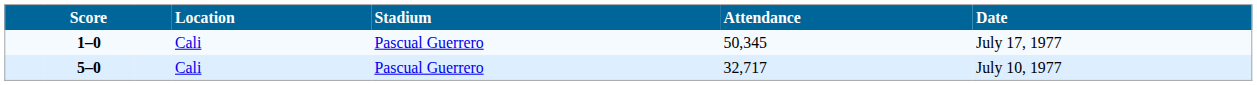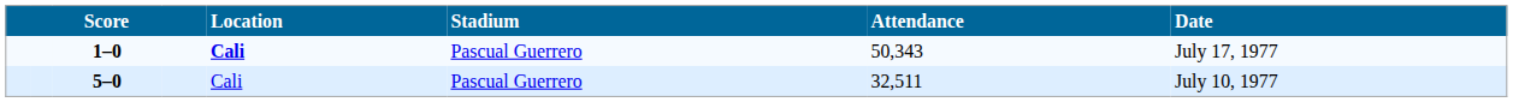 <table align=center cellpadding="3" cellspacing="0" style="background: #f9f9f9; border: 1px #aaa solid; border-collapse: collapse; font-size: 95%;" width=95%>
 <tr bgcolor=#006699 style="color:white;">
 <th colspan=5>Score</th>
 <td><strong>Location</strong></td>
 <td><strong>Stadium</strong></td>
 <td><strong>Attendance</strong></td>
 <td><strong>Date</strong></td>
 </tr>
 <tr bgcolor=#F5FAFF>
 <th></th>
 <td align="center"></td>
 <td align="center"><strong>1–0</strong></td>
 <td align="center"></td>
 <th></th>
-<td><a href='#'>Cali</a></td>
+<td><strong><a href='#'>Cali</a></strong></td>
 <td><a href='#'>Pascual Guerrero</a></td>
-<td>50,345</td>
+<td>50,343</td>
 <td>July 17, 1977</td>
 </tr>
 <tr bgcolor=#ddeeff>
 <th></th>
 <td align="center"></td>
 <td align="center"><strong>5–0</strong></td>
 <td align="center"></td>
 <th></th>
 <td><a href='#'>Cali</a></td>
 <td><a href='#'>Pascual Guerrero</a></td>
-<td>32,717</td>
+<td>32,511</td>
 <td>July 10, 1977</td>
 </tr>
 </table>
